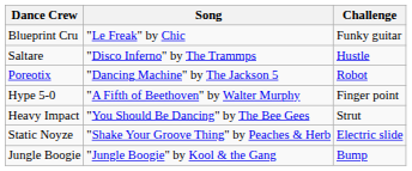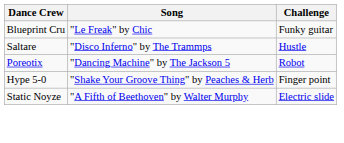 <table class="wikitable">
 <tr>
 <th>Dance Crew</th>
 <th>Song</th>
 <th>Challenge</th>
 </tr>
 <tr>
 <td>Blueprint Cru</td>
 <td>"<a href='#'>Le Freak</a>" by <a href='#'>Chic</a></td>
 <td>Funky guitar</td>
 </tr>
 <tr>
 <td>Saltare</td>
 <td>"<a href='#'>Disco Inferno</a>" by <a href='#'>The Trammps</a></td>
 <td><a href='#'>Hustle</a></td>
 </tr>
 <tr>
 <td><a href='#'>Poreotix</a></td>
 <td>"<a href='#'>Dancing Machine</a>" by <a href='#'>The Jackson 5</a></td>
 <td><a href='#'>Robot</a></td>
 </tr>
 <tr>
 <td>Hype 5-0</td>
-<td>"<a href='#'>A Fifth of Beethoven</a>" by <a href='#'>Walter Murphy</a></td>
+<td>"<a href='#'>Shake Your Groove Thing</a>" by <a href='#'>Peaches & Herb</a></td>
 <td>Finger point</td>
 </tr>
 <tr>
-<td>Heavy Impact</td>
-<td>"<a href='#'>You Should Be Dancing</a>" by <a href='#'>The Bee Gees</a></td>
-<td>Strut</td>
-</tr>
-<tr>
 <td>Static Noyze</td>
-<td>"<a href='#'>Shake Your Groove Thing</a>" by <a href='#'>Peaches & Herb</a></td>
+<td>"<a href='#'>A Fifth of Beethoven</a>" by <a href='#'>Walter Murphy</a></td>
 <td><a href='#'>Electric slide</a></td>
 </tr>
-<tr>
-<td>Jungle Boogie</td>
-<td>"<a href='#'>Jungle Boogie</a>" by <a href='#'>Kool & the Gang</a></td>
-<td><a href='#'>Bump</a></td>
-</tr>
 </table>
